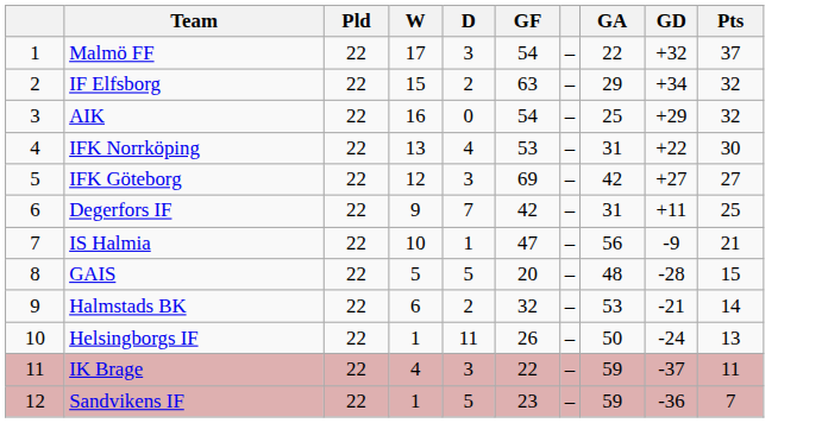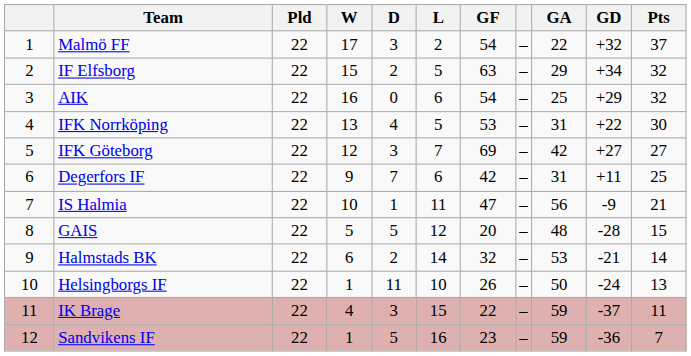 <table class="wikitable" style="text-align: center;">
 <tr>
 <th style="width: 40px;"></th>
 <th style="width: 200px;">Team</th>
 <th style="width: 45px;">Pld</th>
 <th style="width: 35px;">W</th>
 <th style="width: 35px;">D</th>
+<th style="width: 35px;">L</th>
 <th style="width: 45px;">GF</th>
 <th></th>
 <th style="width: 45px;">GA</th>
 <th style="width: 35px;">GD</th>
 <th style="width: 45px;">Pts</th>
 </tr>
 <tr>
 <td>1</td>
 <td style="text-align: left;"><a href='#'>Malmö FF</a></td>
 <td>22</td>
 <td>17</td>
 <td>3</td>
+<td>2</td>
 <td>54</td>
 <td>–</td>
 <td>22</td>
 <td>+32</td>
 <td>37</td>
 </tr>
 <tr>
 <td>2</td>
 <td style="text-align: left;"><a href='#'>IF Elfsborg</a></td>
 <td>22</td>
 <td>15</td>
 <td>2</td>
+<td>5</td>
 <td>63</td>
 <td>–</td>
 <td>29</td>
 <td>+34</td>
 <td>32</td>
 </tr>
 <tr>
 <td>3</td>
 <td style="text-align: left;"><a href='#'>AIK</a></td>
 <td>22</td>
 <td>16</td>
 <td>0</td>
+<td>6</td>
 <td>54</td>
 <td>–</td>
 <td>25</td>
 <td>+29</td>
 <td>32</td>
 </tr>
 <tr>
 <td>4</td>
 <td style="text-align: left;"><a href='#'>IFK Norrköping</a></td>
 <td>22</td>
 <td>13</td>
 <td>4</td>
+<td>5</td>
 <td>53</td>
 <td>–</td>
 <td>31</td>
 <td>+22</td>
 <td>30</td>
 </tr>
 <tr>
 <td>5</td>
 <td style="text-align: left;"><a href='#'>IFK Göteborg</a></td>
 <td>22</td>
 <td>12</td>
 <td>3</td>
+<td>7</td>
 <td>69</td>
 <td>–</td>
 <td>42</td>
 <td>+27</td>
 <td>27</td>
 </tr>
 <tr>
 <td>6</td>
 <td style="text-align: left;"><a href='#'>Degerfors IF</a></td>
 <td>22</td>
 <td>9</td>
 <td>7</td>
+<td>6</td>
 <td>42</td>
 <td>–</td>
 <td>31</td>
 <td>+11</td>
 <td>25</td>
 </tr>
 <tr>
 <td>7</td>
 <td style="text-align: left;"><a href='#'>IS Halmia</a></td>
 <td>22</td>
 <td>10</td>
 <td>1</td>
+<td>11</td>
 <td>47</td>
 <td>–</td>
 <td>56</td>
 <td>-9</td>
 <td>21</td>
 </tr>
 <tr>
 <td>8</td>
 <td style="text-align: left;"><a href='#'>GAIS</a></td>
 <td>22</td>
 <td>5</td>
 <td>5</td>
+<td>12</td>
 <td>20</td>
 <td>–</td>
 <td>48</td>
 <td>-28</td>
 <td>15</td>
 </tr>
 <tr>
 <td>9</td>
 <td style="text-align: left;"><a href='#'>Halmstads BK</a></td>
 <td>22</td>
 <td>6</td>
 <td>2</td>
+<td>14</td>
 <td>32</td>
 <td>–</td>
 <td>53</td>
 <td>-21</td>
 <td>14</td>
 </tr>
 <tr>
 <td>10</td>
 <td style="text-align: left;"><a href='#'>Helsingborgs IF</a></td>
 <td>22</td>
 <td>1</td>
 <td>11</td>
+<td>10</td>
 <td>26</td>
 <td>–</td>
 <td>50</td>
 <td>-24</td>
 <td>13</td>
 </tr>
 <tr style="background: #deb0b0">
 <td>11</td>
 <td style="text-align: left;"><a href='#'>IK Brage</a></td>
 <td>22</td>
 <td>4</td>
 <td>3</td>
+<td>15</td>
 <td>22</td>
 <td>–</td>
 <td>59</td>
 <td>-37</td>
 <td>11</td>
 </tr>
 <tr style="background: #deb0b0">
 <td>12</td>
 <td style="text-align: left;"><a href='#'>Sandvikens IF</a></td>
 <td>22</td>
 <td>1</td>
 <td>5</td>
+<td>16</td>
 <td>23</td>
 <td>–</td>
 <td>59</td>
 <td>-36</td>
 <td>7</td>
 </tr>
 </table>
